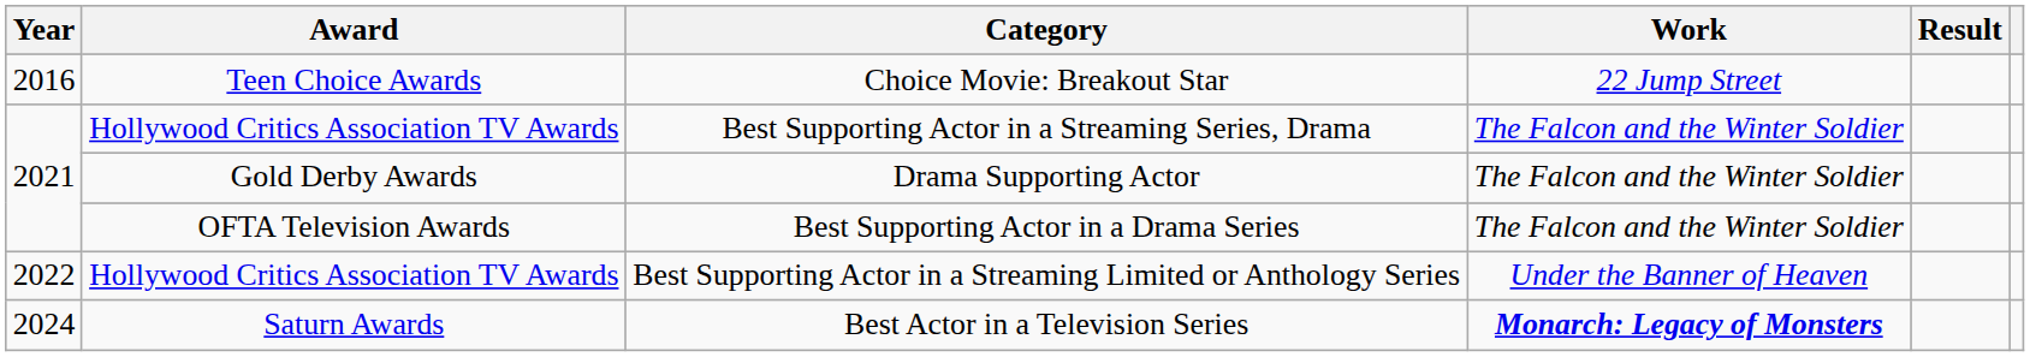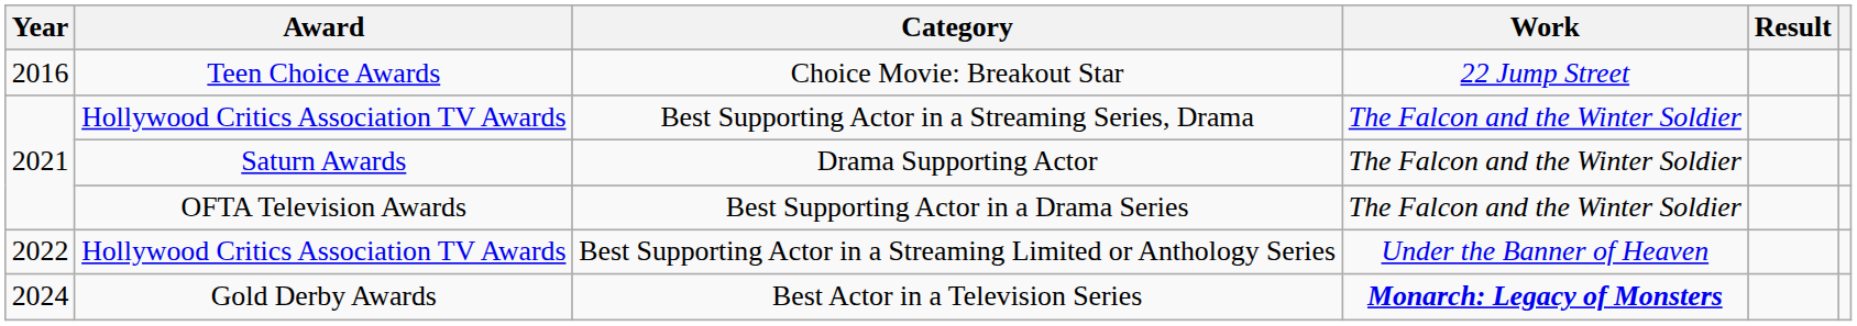 <table class="wikitable sortable plainrowheaders" style="text-align:center;">
 <tr>
 <th>Year</th>
 <th>Award</th>
 <th>Category</th>
 <th>Work</th>
 <th>Result</th>
 <th class="unsortable"></th>
 </tr>
 <tr>
 <td>2016</td>
 <td><a href='#'>Teen Choice Awards</a></td>
 <td>Choice Movie: Breakout Star</td>
 <td><em><a href='#'>22 Jump Street</a></em></td>
 <td></td>
 <td></td>
 </tr>
 <tr>
 <td rowspan="3">2021</td>
 <td><a href='#'>Hollywood Critics Association TV Awards</a></td>
 <td>Best Supporting Actor in a Streaming Series, Drama</td>
 <td><em><a href='#'>The Falcon and the Winter Soldier</a></em></td>
 <td></td>
 <td></td>
 </tr>
 <tr>
-<td>Gold Derby Awards</td>
+<td><a href='#'>Saturn Awards</a></td>
 <td>Drama Supporting Actor</td>
 <td><em>The Falcon and the Winter Soldier</em></td>
 <td></td>
 <td></td>
 </tr>
 <tr>
 <td>OFTA Television Awards</td>
 <td>Best Supporting Actor in a Drama Series</td>
 <td><em>The Falcon and the Winter Soldier</em></td>
 <td></td>
 <td></td>
 </tr>
 <tr>
 <td>2022</td>
 <td><a href='#'>Hollywood Critics Association TV Awards</a></td>
 <td>Best Supporting Actor in a Streaming Limited or Anthology Series</td>
 <td><em><a href='#'>Under the Banner of Heaven</a></em></td>
 <td></td>
 <td></td>
 </tr>
 <tr>
 <td>2024</td>
-<td><a href='#'>Saturn Awards</a></td>
+<td>Gold Derby Awards</td>
 <td>Best Actor in a Television Series</td>
 <td><strong><em><a href='#'>Monarch: Legacy of Monsters</a></em></strong></td>
 <td></td>
 <td></td>
 </tr>
 </table>
